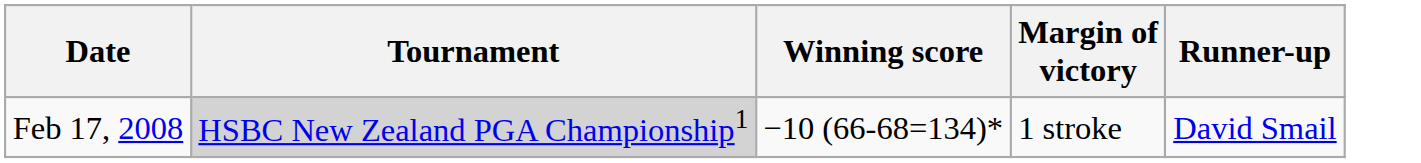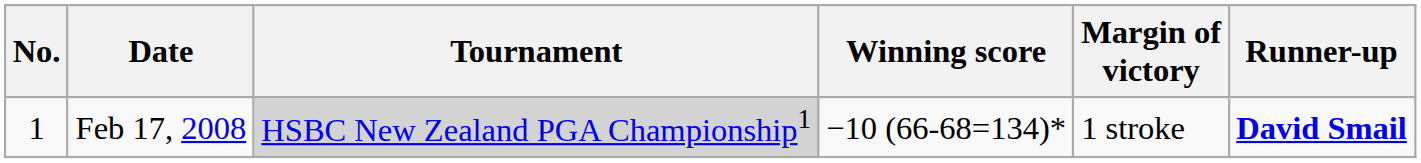 <table class="wikitable" style="font-size:95%;">
 <tr>
+<th>No.</th>
 <th>Date</th>
 <th>Tournament</th>
 <th>Winning score</th>
 <th>Margin of<br>victory</th>
 <th>Runner-up</th>
 </tr>
 <tr>
+<td align=center>1</td>
 <td align=right>Feb 17, <a href='#'>2008</a></td>
 <td style="background: lightgrey;"><a href='#'>HSBC New Zealand PGA Championship</a><sup>1</sup></td>
 <td>−10 (66-68=134)*</td>
 <td>1 stroke</td>
-<td> <a href='#'>David Smail</a></td>
+<td><strong> <a href='#'>David Smail</a></strong></td>
 </tr>
 </table>
